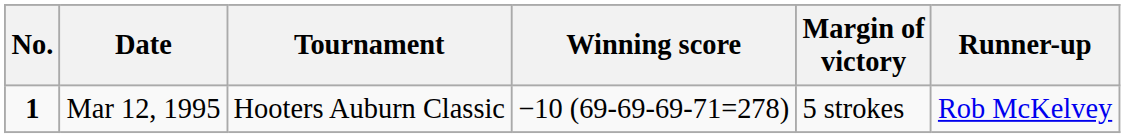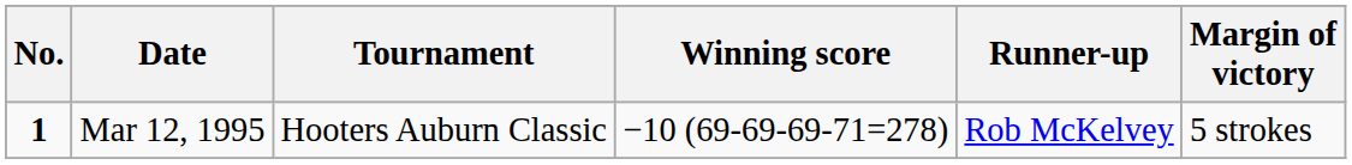 <table class="wikitable" style="font-size:95%;">
 <tr>
 <th>No.</th>
 <th>Date</th>
 <th>Tournament</th>
 <th>Winning score</th>
+<th>Runner-up</th>
 <th>Margin of<br>victory</th>
-<th>Runner-up</th>
 </tr>
 <tr>
 <td align=center><strong>1</strong></td>
 <td align=right>Mar 12, 1995</td>
 <td>Hooters Auburn Classic</td>
 <td>−10 (69-69-69-71=278)</td>
+<td> <a href='#'>Rob McKelvey</a></td>
 <td>5 strokes</td>
-<td> <a href='#'>Rob McKelvey</a></td>
 </tr>
 </table>
